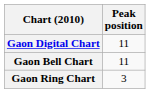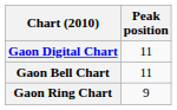 <table class="wikitable plainrowheaders sortable" style="text-align:center;" border="1">
 <tr>
 <th scope="col">Chart (2010)</th>
 <th scope="col">Peak<br>position</th>
 </tr>
 <tr>
 <th scope="row"><a href='#'>Gaon Digital Chart</a></th>
 <td>11</td>
 </tr>
 <tr>
 <th scope="row">Gaon Bell Chart</th>
 <td>11</td>
 </tr>
 <tr>
 <th scope="row">Gaon Ring Chart</th>
-<td>3</td>
+<td>9</td>
 </tr>
 </table>
